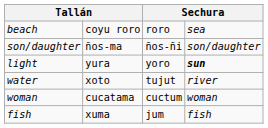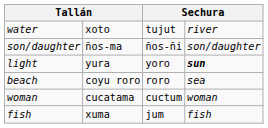 <table class="wikitable" style="font-size: 85%">
 <tr>
 <th colspan="2"><strong>Tallán</strong></th>
 <th colspan="2"><strong>Sechura</strong></th>
 </tr>
 <tr>
-<td><em>beach</em></td>
-<td>coyu roro</td>
-<td>roro</td>
-<td><em>sea</em></td>
+<td><em>water</em></td>
+<td>xoto</td>
+<td>tujut</td>
+<td><em>river</em></td>
 </tr>
 <tr>
 <td><em>son/daughter</em></td>
 <td>ños-ma</td>
 <td>ños-ñi</td>
 <td><em>son/daughter</em></td>
 </tr>
 <tr>
 <td><em>light</em></td>
 <td>yura</td>
 <td>yoro</td>
 <td><strong><em>sun</em></strong></td>
 </tr>
 <tr>
-<td><em>water</em></td>
-<td>xoto</td>
-<td>tujut</td>
-<td><em>river</em></td>
+<td><em>beach</em></td>
+<td>coyu roro</td>
+<td>roro</td>
+<td><em>sea</em></td>
 </tr>
 <tr>
 <td><em>woman</em></td>
 <td>cucatama</td>
 <td>cuctum</td>
 <td><em>woman</em></td>
 </tr>
 <tr>
 <td><em>fish</em></td>
 <td>xuma</td>
 <td>jum</td>
 <td><em>fish</em></td>
 </tr>
 </table>
